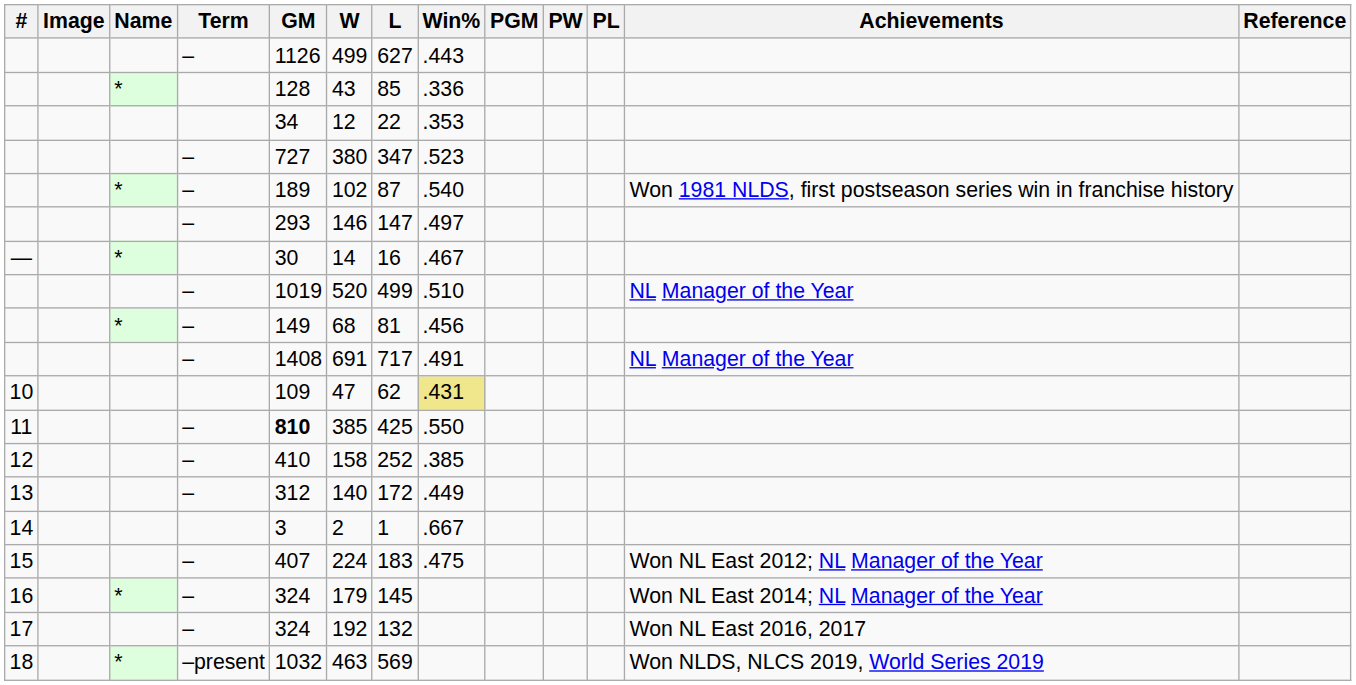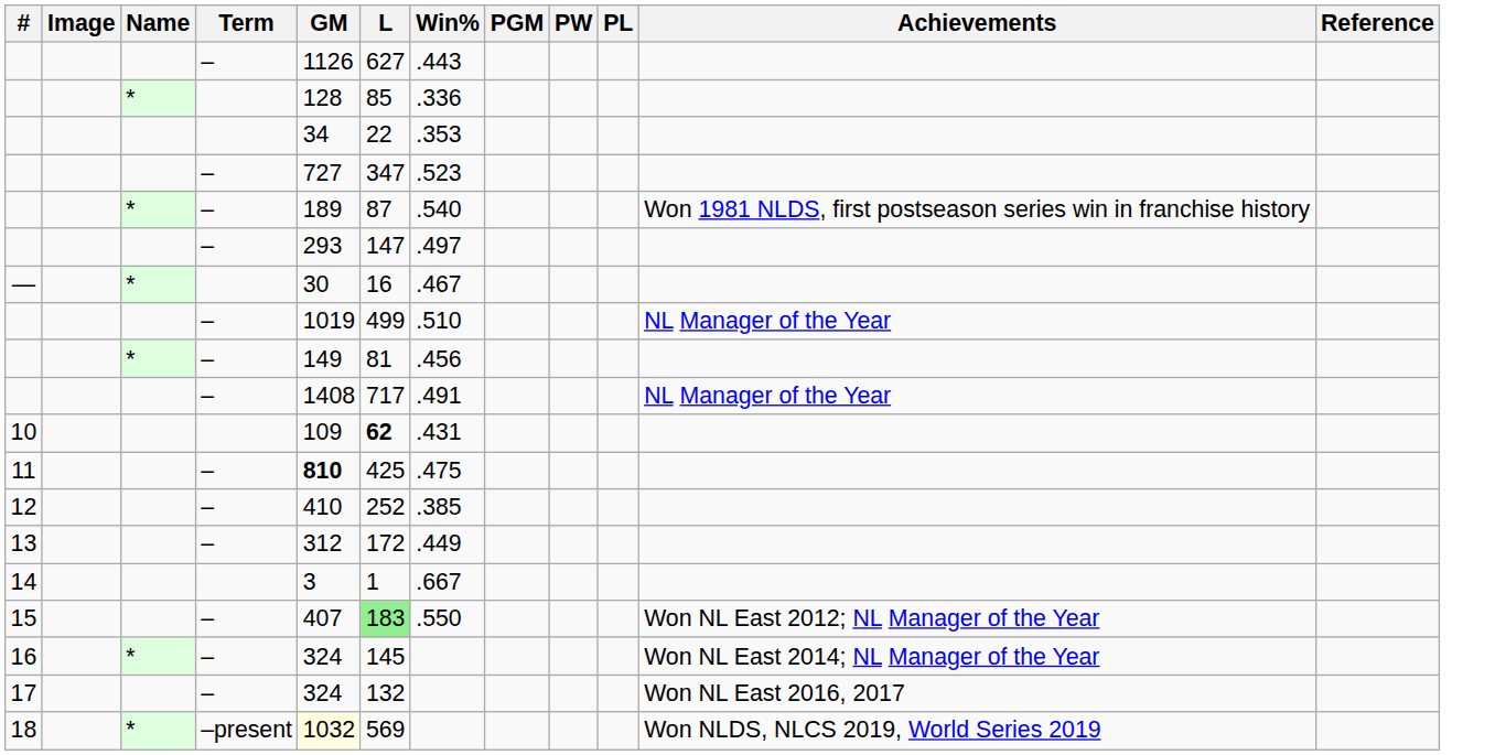 <table class="wikitable sortable">
 <tr>
 <th class="unsortable">#</th>
 <th>Image</th>
 <th>Name</th>
 <th>Term</th>
 <th>GM</th>
-<th>W</th>
 <th>L</th>
 <th>Win%</th>
 <th>PGM</th>
 <th>PW</th>
 <th>PL</th>
 <th class="unsortable">Achievements</th>
 <th class="unsortable">Reference</th>
 </tr>
 <tr>
 <td align="center"></td>
 <td></td>
 <td></td>
 <td>–</td>
 <td>1126</td>
-<td>499</td>
 <td>627</td>
 <td>.443</td>
 <td></td>
 <td></td>
 <td></td>
 <td></td>
 <td align=center></td>
 </tr>
 <tr>
 <td align="center"></td>
 <td></td>
 <td style="background-color:#ddffdd">*</td>
 <td></td>
 <td>128</td>
-<td>43</td>
 <td>85</td>
 <td>.336</td>
 <td></td>
 <td></td>
 <td></td>
 <td></td>
 <td align=center></td>
 </tr>
 <tr>
 <td align="center"></td>
 <td></td>
 <td></td>
 <td></td>
 <td>34</td>
-<td>12</td>
 <td>22</td>
 <td>.353</td>
 <td></td>
 <td></td>
 <td></td>
 <td></td>
 <td align=center></td>
 </tr>
 <tr>
 <td align="center"></td>
 <td></td>
 <td></td>
 <td>–</td>
 <td>727</td>
-<td>380</td>
 <td>347</td>
 <td>.523</td>
 <td></td>
 <td></td>
 <td></td>
 <td></td>
 <td align=center></td>
 </tr>
 <tr>
 <td align="center"></td>
 <td></td>
 <td style="background-color:#ddffdd">*</td>
 <td>–</td>
 <td>189</td>
-<td>102</td>
 <td>87</td>
 <td>.540</td>
 <td></td>
 <td></td>
 <td></td>
 <td>Won <a href='#'>1981 NLDS</a>, first postseason series win in franchise history</td>
 <td align=center></td>
 </tr>
 <tr>
 <td align="center"></td>
 <td></td>
 <td></td>
 <td>–</td>
 <td>293</td>
-<td>146</td>
 <td>147</td>
 <td>.497</td>
 <td></td>
 <td></td>
 <td></td>
 <td></td>
 <td align=center></td>
 </tr>
 <tr>
 <td align="center">—</td>
 <td></td>
 <td style="background-color:#ddffdd">*</td>
 <td></td>
 <td>30</td>
-<td>14</td>
 <td>16</td>
 <td>.467</td>
 <td></td>
 <td></td>
 <td></td>
 <td></td>
 <td align=center></td>
 </tr>
 <tr>
 <td align="center"></td>
 <td></td>
 <td></td>
 <td>–</td>
 <td>1019</td>
-<td>520</td>
 <td>499</td>
 <td>.510</td>
 <td></td>
 <td></td>
 <td></td>
 <td> <a href='#'>NL</a> <a href='#'>Manager of the Year</a></td>
 <td align=center></td>
 </tr>
 <tr>
 <td align="center"></td>
 <td></td>
 <td style="background-color:#ddffdd">*</td>
 <td>–</td>
 <td>149</td>
-<td>68</td>
 <td>81</td>
 <td>.456</td>
 <td></td>
 <td></td>
 <td></td>
 <td></td>
 <td align=center></td>
 </tr>
 <tr>
 <td align="center"></td>
 <td></td>
 <td></td>
 <td>–</td>
 <td>1408</td>
-<td>691</td>
 <td>717</td>
 <td>.491</td>
 <td></td>
 <td></td>
 <td></td>
 <td> <a href='#'>NL</a> <a href='#'>Manager of the Year</a></td>
 <td align=center></td>
 </tr>
 <tr>
 <td align="center">10</td>
 <td></td>
 <td></td>
 <td></td>
 <td>109</td>
-<td>47</td>
-<td>62</td>
-<td style="background: khaki;">.431</td>
+<td><strong>62</strong></td>
+<td>.431</td>
 <td></td>
 <td></td>
 <td></td>
 <td></td>
 <td align=center></td>
 </tr>
 <tr>
 <td align="center">11</td>
 <td></td>
 <td></td>
 <td>–</td>
 <td><strong>810</strong></td>
-<td>385</td>
 <td>425</td>
-<td>.550</td>
+<td>.475</td>
 <td></td>
 <td></td>
 <td></td>
 <td></td>
 <td align=center></td>
 </tr>
 <tr>
 <td align="center">12</td>
 <td></td>
 <td></td>
 <td>–</td>
 <td>410</td>
-<td>158</td>
 <td>252</td>
 <td>.385</td>
 <td></td>
 <td></td>
 <td></td>
 <td></td>
 <td align=center></td>
 </tr>
 <tr>
 <td align="center">13</td>
 <td></td>
 <td></td>
 <td>–</td>
 <td>312</td>
-<td>140</td>
 <td>172</td>
 <td>.449</td>
 <td></td>
 <td></td>
 <td></td>
 <td></td>
 <td align=center></td>
 </tr>
 <tr>
 <td align="center">14</td>
 <td></td>
 <td></td>
 <td></td>
 <td>3</td>
-<td>2</td>
 <td>1</td>
 <td>.667</td>
 <td></td>
 <td></td>
 <td></td>
 <td></td>
 <td align=center></td>
 </tr>
 <tr>
 <td align="center">15</td>
 <td></td>
 <td></td>
 <td>–</td>
 <td>407</td>
-<td>224</td>
-<td>183</td>
-<td>.475</td>
+<td style="background: lightgreen;">183</td>
+<td>.550</td>
 <td></td>
 <td></td>
 <td></td>
 <td>Won NL East 2012;  <a href='#'>NL</a> <a href='#'>Manager of the Year</a></td>
 <td align=center></td>
 </tr>
 <tr>
 <td align="center">16</td>
 <td></td>
 <td style="background-color:#ddffdd">*</td>
 <td>–</td>
 <td>324</td>
-<td>179</td>
 <td>145</td>
 <td></td>
 <td></td>
 <td></td>
 <td></td>
 <td>Won NL East 2014;  <a href='#'>NL</a> <a href='#'>Manager of the Year</a></td>
 <td align=center></td>
 </tr>
 <tr>
 <td align="center">17</td>
 <td></td>
 <td></td>
 <td>–</td>
 <td>324</td>
-<td>192</td>
 <td>132</td>
 <td></td>
 <td></td>
 <td></td>
 <td></td>
 <td>Won NL East 2016, 2017</td>
 <td align=center></td>
 </tr>
 <tr>
 <td align="center">18</td>
 <td></td>
 <td style="background-color:#ddffdd">*</td>
 <td>–present</td>
-<td>1032</td>
-<td>463</td>
+<td style="background: lightyellow;">1032</td>
 <td>569</td>
 <td></td>
 <td></td>
 <td></td>
 <td></td>
 <td>Won NLDS, NLCS 2019, <a href='#'>World Series 2019</a></td>
 <td align=center></td>
 </tr>
 </table>
